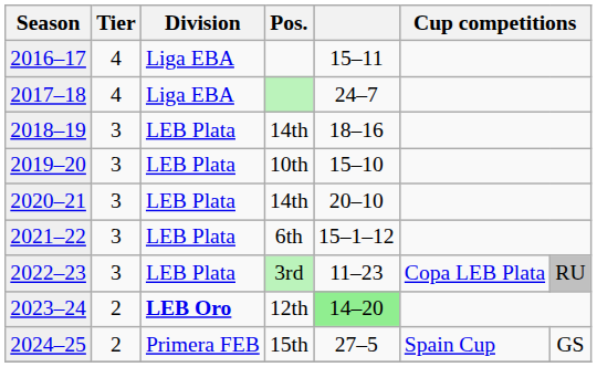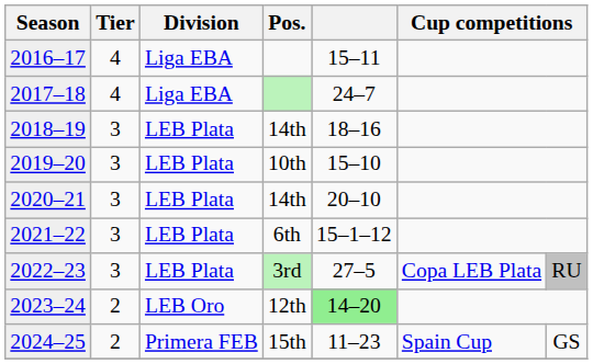 <table class="wikitable" style="font-size:85%; text-align:center">
 <tr>
 <th>Season</th>
 <th>Tier</th>
 <th>Division</th>
 <th>Pos.</th>
 <th></th>
 <th colspan=2>Cup competitions</th>
 </tr>
 <tr>
 <td bgcolor=#efefef><a href='#'>2016–17</a></td>
 <td>4</td>
 <td align=left><a href='#'>Liga EBA</a></td>
 <td></td>
 <td>15–11</td>
 <td colspan=2></td>
 </tr>
 <tr>
 <td bgcolor=#efefef><a href='#'>2017–18</a></td>
 <td>4</td>
 <td align=left><a href='#'>Liga EBA</a></td>
 <td bgcolor=#BBF3BB></td>
 <td>24–7</td>
 <td colspan=2></td>
 </tr>
 <tr>
 <td bgcolor=#efefef><a href='#'>2018–19</a></td>
 <td>3</td>
 <td align=left><a href='#'>LEB Plata</a></td>
 <td>14th</td>
 <td>18–16</td>
 <td colspan=2></td>
 </tr>
 <tr>
 <td bgcolor=#efefef><a href='#'>2019–20</a></td>
 <td>3</td>
 <td align=left><a href='#'>LEB Plata</a></td>
 <td>10th</td>
 <td>15–10</td>
 <td colspan=2></td>
 </tr>
 <tr>
 <td bgcolor=#efefef><a href='#'>2020–21</a></td>
 <td>3</td>
 <td align=left><a href='#'>LEB Plata</a></td>
 <td>14th</td>
 <td>20–10</td>
 </tr>
 <tr>
 <td bgcolor=#efefef><a href='#'>2021–22</a></td>
 <td>3</td>
 <td align=left><a href='#'>LEB Plata</a></td>
 <td>6th</td>
 <td>15–1–12</td>
 <td colspan=2></td>
 </tr>
 <tr>
 <td bgcolor=#efefef><a href='#'>2022–23</a></td>
 <td>3</td>
 <td align=left><a href='#'>LEB Plata</a></td>
 <td bgcolor=#BBF3BB>3rd</td>
-<td>11–23</td>
+<td>27–5</td>
 <td align=left><a href='#'>Copa LEB Plata</a></td>
 <td bgcolor=silver>RU</td>
 </tr>
 <tr>
 <td bgcolor=#efefef><a href='#'>2023–24</a></td>
 <td>2</td>
-<td align=left><strong><a href='#'>LEB Oro</a></strong></td>
+<td align=left><a href='#'>LEB Oro</a></td>
 <td>12th</td>
 <td style="background: lightgreen;">14–20</td>
 <td colspan=2></td>
 </tr>
 <tr>
 <td bgcolor=#efefef><a href='#'>2024–25</a></td>
 <td>2</td>
 <td align=left><a href='#'>Primera FEB</a></td>
 <td>15th</td>
-<td>27–5</td>
+<td>11–23</td>
 <td align=left><a href='#'>Spain Cup</a></td>
 <td>GS</td>
 </tr>
 <tr>
 </tr>
 </table>
